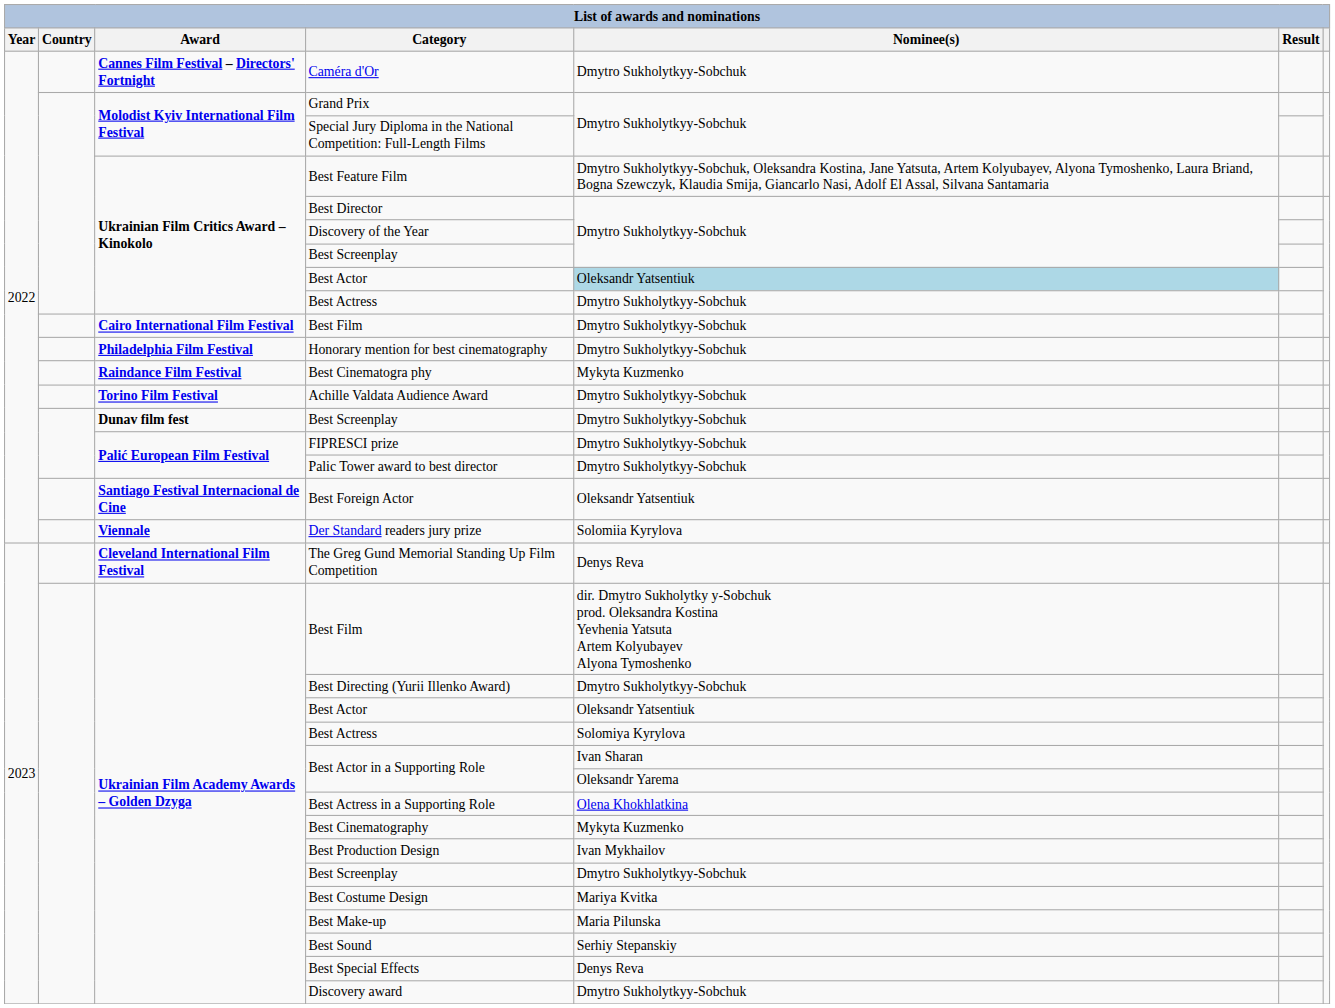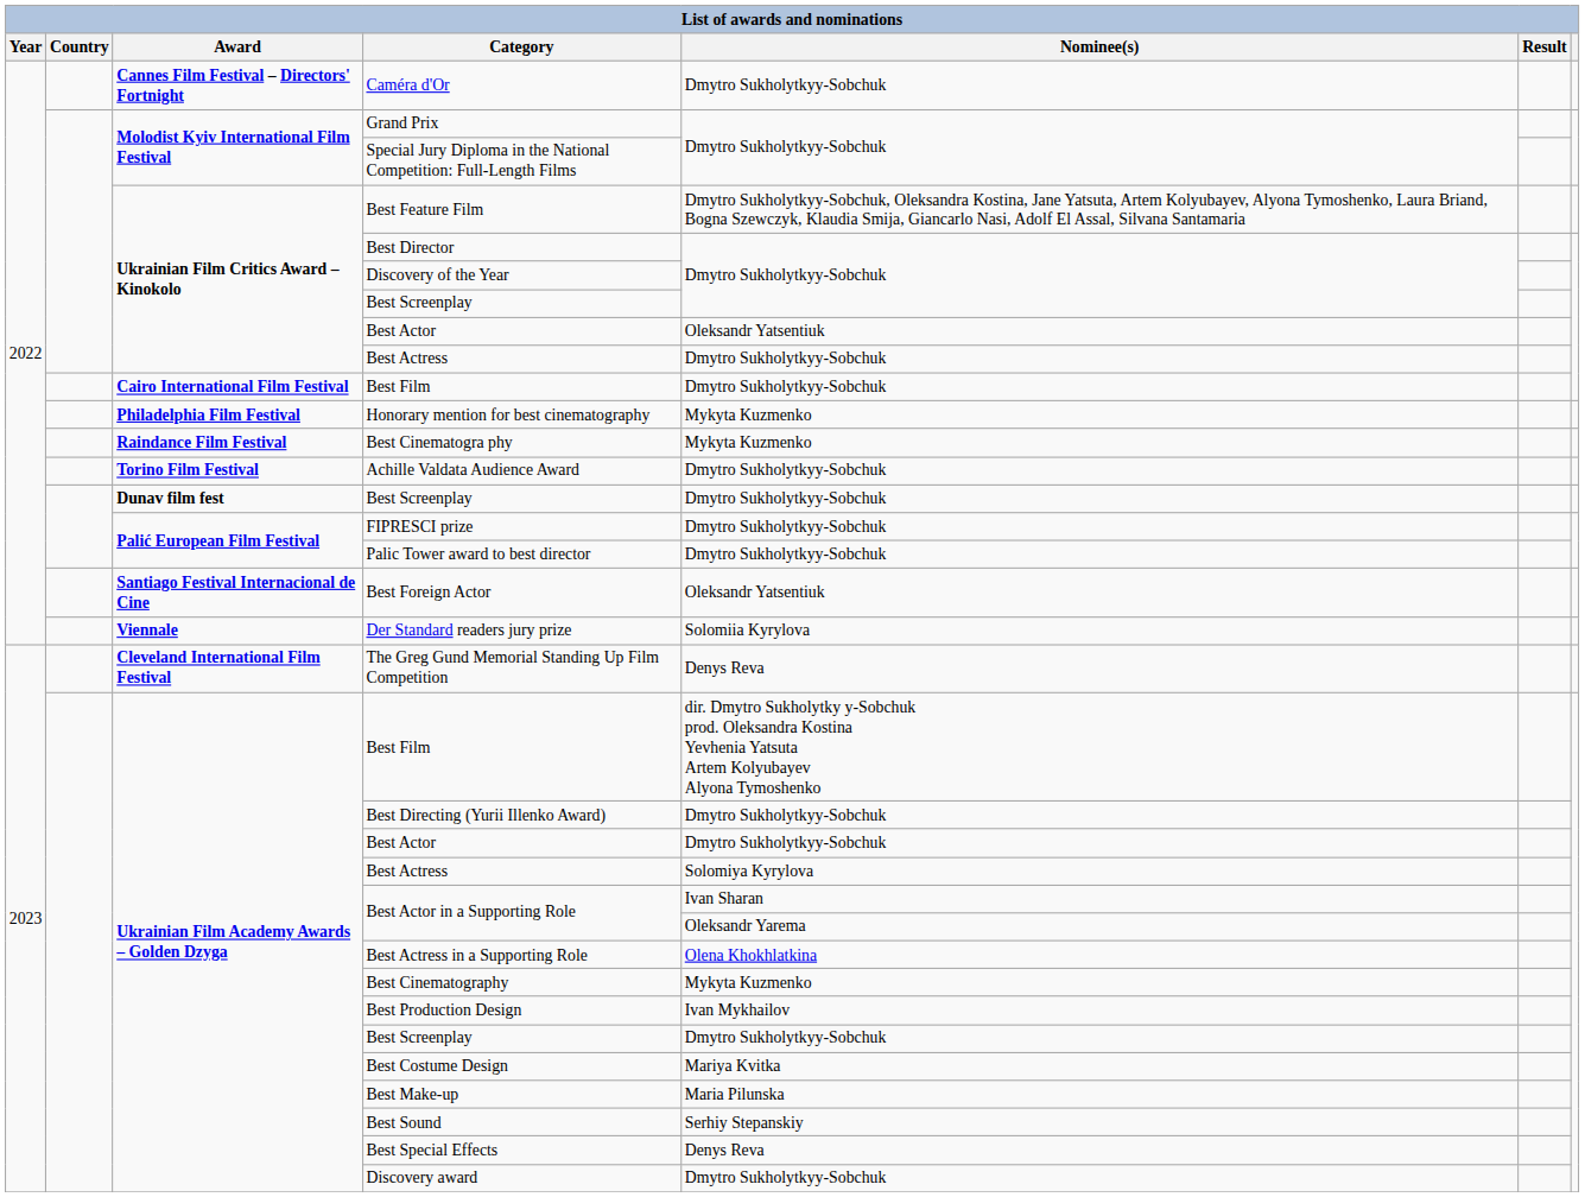 <table class="wikitable sortable" style="font-size:small;">
 <tr style="background:#ccc; text-align:center;">
 <th colspan="7" style="background: LightSteelBlue;">List of awards and nominations</th>
 </tr>
 <tr style="background:#ccc; text-align:center;">
 <th>Year</th>
 <th>Country</th>
 <th>Award</th>
 <th>Category</th>
 <th>Nominee(s)</th>
 <th>Result</th>
 <th class="unsortable"></th>
 </tr>
 <tr>
 <td rowspan=18>2022</td>
 <td rowspan=1></td>
 <td rowspan=1><strong><a href='#'>Cannes Film Festival</a> – <a href='#'>Directors' Fortnight</a></strong></td>
 <td rowspan=1><a href='#'>Caméra d'Or</a></td>
 <td rowspan=1>Dmytro Sukholytkyy-Sobchuk</td>
 <td></td>
 <td></td>
 </tr>
 <tr>
 <td rowspan=8></td>
 <td rowspan=2><strong><a href='#'>Molodist Kyiv International Film Festival</a></strong></td>
 <td rowspan=1>Grand Prix</td>
 <td rowspan=2>Dmytro Sukholytkyy-Sobchuk</td>
 <td></td>
 <td rowspan=2></td>
 </tr>
 <tr>
 <td rowspan=1>Special Jury Diploma in the National Competition: Full-Length Films</td>
 <td></td>
 </tr>
 <tr>
 <td rowspan=6><strong>Ukrainian Film Critics Award – Kinokolo</strong></td>
 <td rowspan=1>Best Feature Film</td>
 <td rowspan=1>Dmytro Sukholytkyy-Sobchuk, Oleksandra Kostina, Jane Yatsuta, Artem Kolyubayev, Alyona Tymoshenko, Laura Briand, Bogna Szewczyk, Klaudia Smija, Giancarlo Nasi, Adolf El Assal, Silvana Santamaria</td>
 <td></td>
 <td></td>
 </tr>
 <tr>
 <td rowspan=1>Best Director</td>
 <td rowspan=3>Dmytro Sukholytkyy-Sobchuk</td>
 <td></td>
 <td rowspan=6></td>
 </tr>
 <tr>
 <td rowspan=1>Discovery of the Year</td>
 <td></td>
 </tr>
 <tr>
 <td rowspan=1>Best Screenplay</td>
 <td></td>
 </tr>
 <tr>
 <td rowspan=1>Best Actor</td>
-<td rowspan=1 style="background: lightblue;">Oleksandr Yatsentiuk</td>
+<td rowspan=1>Oleksandr Yatsentiuk</td>
 <td></td>
 </tr>
 <tr>
 <td rowspan=1>Best Actress</td>
 <td>Dmytro Sukholytkyy-Sobchuk</td>
 <td></td>
 </tr>
 <tr>
 <td rowspan=1></td>
 <td><strong><a href='#'>Cairo International Film Festival</a></strong></td>
 <td>Best Film</td>
 <td>Dmytro Sukholytkyy-Sobchuk</td>
 <td></td>
 </tr>
 <tr>
 <td rowspan=1></td>
 <td><strong><a href='#'>Philadelphia Film Festival</a></strong></td>
 <td>Honorary mention for best cinematography</td>
-<td rowspan=1>Dmytro Sukholytkyy-Sobchuk</td>
+<td>Mykyta Kuzmenko</td>
 <td></td>
 <td></td>
 </tr>
 <tr>
 <td rowspan=1></td>
 <td><strong><a href='#'>Raindance Film Festival</a></strong></td>
 <td>Best Cinematogra phy</td>
 <td>Mykyta Kuzmenko</td>
 <td></td>
 <td></td>
 </tr>
 <tr>
 <td rowspan=1></td>
 <td><strong><a href='#'>Torino Film Festival</a></strong></td>
 <td>Achille Valdata Audience Award</td>
 <td>Dmytro Sukholytkyy-Sobchuk</td>
 <td></td>
 <td></td>
 </tr>
 <tr>
 <td rowspan=3></td>
 <td><strong>Dunav film fest</strong></td>
 <td>Best Screenplay</td>
 <td>Dmytro Sukholytkyy-Sobchuk</td>
 <td></td>
 <td></td>
 </tr>
 <tr>
 <td rowspan=2><strong><a href='#'>Palić European Film Festival</a></strong></td>
 <td rowspan=1>FIPRESCI prize</td>
 <td rowspan=1>Dmytro Sukholytkyy-Sobchuk</td>
 <td></td>
 <td rowspan=2></td>
 </tr>
 <tr>
 <td rowspan=1>Palic Tower award to best director</td>
 <td rowspan=1>Dmytro Sukholytkyy-Sobchuk</td>
 <td></td>
 </tr>
 <tr>
 <td rowspan=1></td>
 <td><strong><a href='#'>Santiago Festival Internacional de Cine</a></strong></td>
 <td>Best Foreign Actor</td>
 <td>Oleksandr Yatsentiuk</td>
 <td></td>
 <td></td>
 </tr>
 <tr>
 <td rowspan=1></td>
 <td><strong><a href='#'>Viennale</a></strong></td>
 <td><a href='#'>Der Standard</a> readers jury prize</td>
 <td rowspan=1>Solomiia Kyrylova</td>
 <td></td>
 <td></td>
 </tr>
 <tr>
 <td rowspan=16>2023</td>
 <td rowspan=1></td>
 <td><strong><a href='#'>Cleveland International Film Festival</a></strong></td>
 <td>The Greg Gund Memorial Standing Up Film Competition</td>
 <td rowspan=1>Denys Reva</td>
 <td></td>
 <td></td>
 </tr>
 <tr>
 <td rowspan=15></td>
 <td rowspan=15><strong><a href='#'>Ukrainian Film Academy Awards – Golden Dzyga</a></strong></td>
 <td rowspan=1>Best Film</td>
 <td rowspan=1>dir. Dmytro Sukholytky y-Sobchuk<br>prod. Oleksandra Kostina<br>Yevhenia Yatsuta<br>Artem Kolyubayev<br>Alyona Tymoshenko</td>
 <td></td>
 <td rowspan=15></td>
 </tr>
 <tr>
 <td rowspan=1>Best Directing (Yurii Illenko Award)</td>
 <td rowspan=1>Dmytro Sukholytkyy-Sobchuk</td>
 <td></td>
 </tr>
 <tr>
 <td rowspan=1>Best Actor</td>
-<td rowspan=1>Oleksandr Yatsentiuk</td>
+<td>Dmytro Sukholytkyy-Sobchuk</td>
 <td></td>
 </tr>
 <tr>
 <td rowspan=1>Best Actress</td>
 <td rowspan=1>Solomiya Kyrylova</td>
 <td></td>
 </tr>
 <tr>
 <td rowspan=2>Best Actor in a Supporting Role</td>
 <td rowspan=1>Ivan Sharan</td>
 <td></td>
 </tr>
 <tr>
 <td rowspan=1>Oleksandr Yarema</td>
 <td></td>
 </tr>
 <tr>
 <td rowspan=1>Best Actress in a Supporting Role</td>
 <td rowspan=1><a href='#'>Olena Khokhlatkina</a></td>
 <td></td>
 </tr>
 <tr>
 <td rowspan=1>Best Cinematography</td>
 <td rowspan=1>Mykyta Kuzmenko</td>
 <td></td>
 </tr>
 <tr>
 <td rowspan=1>Best Production Design</td>
 <td rowspan=1>Ivan Mykhailov</td>
 <td></td>
 </tr>
 <tr>
 <td rowspan=1>Best Screenplay</td>
 <td rowspan=1>Dmytro Sukholytkyy-Sobchuk</td>
 <td></td>
 </tr>
 <tr>
 <td rowspan=1>Best Costume Design</td>
 <td rowspan=1>Mariya Kvitka</td>
 <td></td>
 </tr>
 <tr>
 <td rowspan=1>Best Make-up</td>
 <td rowspan=1>Maria Pilunska</td>
 <td></td>
 </tr>
 <tr>
 <td rowspan=1>Best Sound</td>
 <td rowspan=1>Serhiy Stepanskiy</td>
 <td></td>
 </tr>
 <tr>
 <td rowspan=1>Best Special Effects</td>
 <td rowspan=1>Denys Reva</td>
 <td></td>
 </tr>
 <tr>
 <td rowspan=1>Discovery award</td>
 <td>Dmytro Sukholytkyy-Sobchuk</td>
 <td></td>
 </tr>
 <tr>
 </tr>
 </table>
